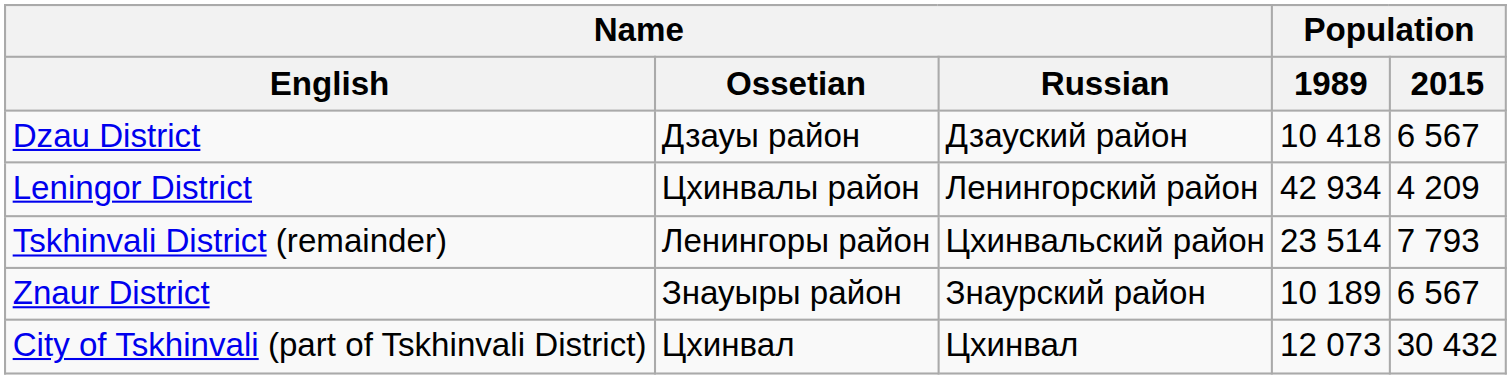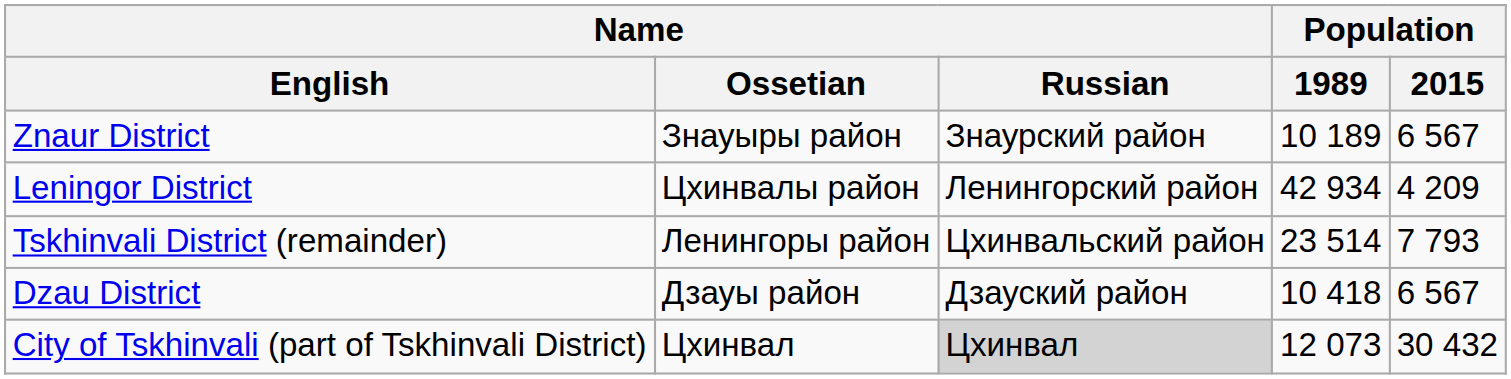 <table class="wikitable sortable">
 <tr>
 <th colspan = 3>Name</th>
 <th colspan = 2>Population</th>
 </tr>
 <tr>
 <th>English</th>
 <th>Ossetian</th>
 <th>Russian</th>
 <th>1989</th>
 <th>2015</th>
 </tr>
 <tr>
-<td><a href='#'>Dzau District</a></td>
-<td>Дзауы район</td>
-<td>Дзауский район</td>
-<td>10 418</td>
+<td><a href='#'>Znaur District</a></td>
+<td>Знауыры район</td>
+<td>Знаурский район</td>
+<td>10 189</td>
 <td>6 567</td>
 </tr>
 <tr>
 <td><a href='#'>Leningor District</a></td>
 <td>Цхинвалы район</td>
 <td>Ленингорский район</td>
 <td>42 934</td>
 <td>4 209</td>
 </tr>
 <tr>
 <td><a href='#'>Tskhinvali District</a> (remainder)</td>
 <td>Ленингоры район</td>
 <td>Цхинвальский район</td>
 <td>23 514</td>
 <td>7 793</td>
 </tr>
 <tr>
-<td><a href='#'>Znaur District</a></td>
-<td>Знауыры район</td>
-<td>Знаурский район</td>
-<td>10 189</td>
+<td><a href='#'>Dzau District</a></td>
+<td>Дзауы район</td>
+<td>Дзауский район</td>
+<td>10 418</td>
 <td>6 567</td>
 </tr>
 <tr>
 <td><a href='#'>City of Tskhinvali</a> (part of Tskhinvali District)</td>
 <td>Цхинвал</td>
-<td>Цхинвал</td>
+<td style="background: lightgrey;">Цхинвал</td>
 <td>12 073</td>
 <td>30 432</td>
 </tr>
 </table>
